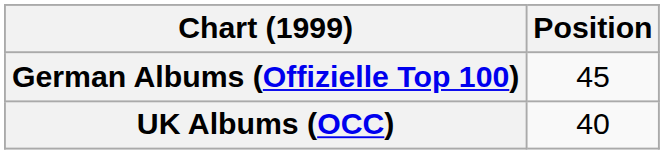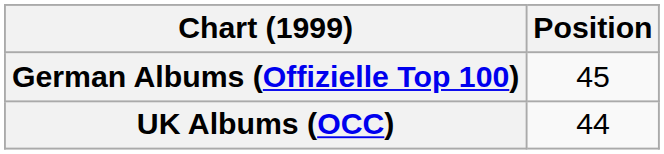 <table class="wikitable sortable plainrowheaders" style="text-align:center">
 <tr>
 <th scope="col">Chart (1999)</th>
 <th scope="col">Position</th>
 </tr>
 <tr>
 <th scope="row">German Albums (<a href='#'>Offizielle Top 100</a>)</th>
 <td>45</td>
 </tr>
 <tr>
 <th scope="row">UK Albums (<a href='#'>OCC</a>)</th>
-<td>40</td>
+<td>44</td>
 </tr>
 </table>
